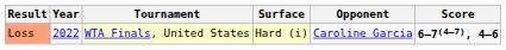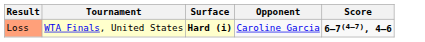 <table class="sortable wikitable">
 <tr>
 <th>Result</th>
-<th>Year</th>
 <th>Tournament</th>
 <th>Surface</th>
 <th>Opponent</th>
 <th class="unsortable">Score</th>
 </tr>
 <tr>
 <td bgcolor=#FFA07A>Loss</td>
-<td><a href='#'>2022</a></td>
 <td bgcolor=FFFFCC><a href='#'>WTA Finals</a>, United States</td>
-<td bgcolor=FFFFCC>Hard (i)</td>
+<td bgcolor=FFFFCC><strong>Hard (i)</strong></td>
 <td> <a href='#'>Caroline Garcia</a></td>
 <td><strong>6–7<sup>(4–7)</sup>, 4–6</strong></td>
 </tr>
 </table>
